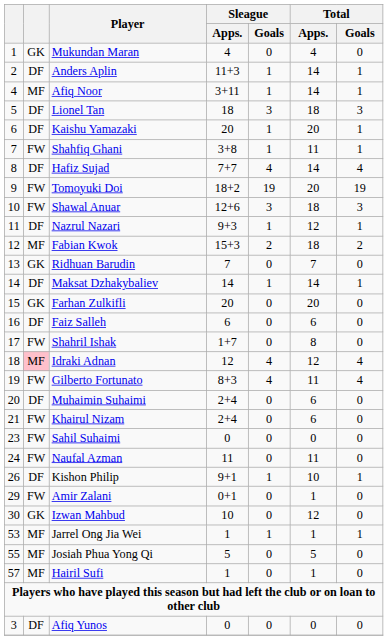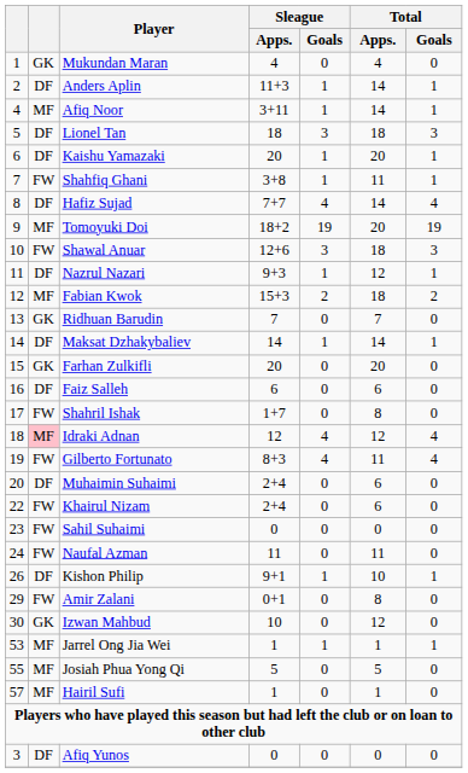 <table class="wikitable" style="text-align:center; font-size:100%; width:80%;">
 <tr>
 <th rowspan=2></th>
 <th rowspan=2></th>
 <th rowspan=2 width="200">Player</th>
 <th colspan=2 width="105">Sleague</th>
 <th colspan=2 width="130">Total</th>
 </tr>
 <tr>
 <th>Apps.</th>
 <th>Goals</th>
 <th>Apps.</th>
 <th>Goals</th>
 </tr>
 <tr>
 <td>1</td>
 <td>GK</td>
 <td align="left"> <a href='#'>Mukundan Maran</a></td>
 <td>4</td>
 <td>0</td>
 <td>4</td>
 <td>0</td>
 </tr>
 <tr>
 <td>2</td>
 <td>DF</td>
 <td align="left"> <a href='#'>Anders Aplin</a></td>
 <td>11+3</td>
 <td>1</td>
 <td>14</td>
 <td>1</td>
 </tr>
 <tr>
 <td>4</td>
 <td>MF</td>
 <td align="left"> <a href='#'>Afiq Noor</a></td>
 <td>3+11</td>
 <td>1</td>
 <td>14</td>
 <td>1</td>
 </tr>
 <tr>
 <td>5</td>
 <td>DF</td>
 <td align="left"> <a href='#'>Lionel Tan</a></td>
 <td>18</td>
 <td>3</td>
 <td>18</td>
 <td>3</td>
 </tr>
 <tr>
 <td>6</td>
 <td>DF</td>
 <td align="left"> <a href='#'>Kaishu Yamazaki</a></td>
 <td>20</td>
 <td>1</td>
 <td>20</td>
 <td>1</td>
 </tr>
 <tr>
 <td>7</td>
 <td>FW</td>
 <td align="left"> <a href='#'>Shahfiq Ghani</a></td>
 <td>3+8</td>
 <td>1</td>
 <td>11</td>
 <td>1</td>
 </tr>
 <tr>
 <td>8</td>
 <td>DF</td>
 <td align="left"> <a href='#'>Hafiz Sujad</a></td>
 <td>7+7</td>
 <td>4</td>
 <td>14</td>
 <td>4</td>
 </tr>
 <tr>
 <td>9</td>
-<td>FW</td>
+<td>MF</td>
 <td align="left"> <a href='#'>Tomoyuki Doi</a></td>
 <td>18+2</td>
 <td>19</td>
 <td>20</td>
 <td>19</td>
 </tr>
 <tr>
 <td>10</td>
 <td>FW</td>
 <td align="left"> <a href='#'>Shawal Anuar</a></td>
 <td>12+6</td>
 <td>3</td>
 <td>18</td>
 <td>3</td>
 </tr>
 <tr>
 <td>11</td>
 <td>DF</td>
 <td align="left"> <a href='#'>Nazrul Nazari</a></td>
 <td>9+3</td>
 <td>1</td>
 <td>12</td>
 <td>1</td>
 </tr>
 <tr>
 <td>12</td>
 <td>MF</td>
 <td align="left"> <a href='#'>Fabian Kwok</a></td>
 <td>15+3</td>
 <td>2</td>
 <td>18</td>
 <td>2</td>
 </tr>
 <tr>
 <td>13</td>
 <td>GK</td>
 <td align="left"> <a href='#'>Ridhuan Barudin</a></td>
 <td>7</td>
 <td>0</td>
 <td>7</td>
 <td>0</td>
 </tr>
 <tr>
 <td>14</td>
 <td>DF</td>
 <td align="left"> <a href='#'>Maksat Dzhakybaliev</a></td>
 <td>14</td>
 <td>1</td>
 <td>14</td>
 <td>1</td>
 </tr>
 <tr>
 <td>15</td>
 <td>GK</td>
 <td align="left"> <a href='#'>Farhan Zulkifli</a></td>
 <td>20</td>
 <td>0</td>
 <td>20</td>
 <td>0</td>
 </tr>
 <tr>
 <td>16</td>
 <td>DF</td>
 <td align="left"> <a href='#'>Faiz Salleh</a></td>
 <td>6</td>
 <td>0</td>
 <td>6</td>
 <td>0</td>
 </tr>
 <tr>
 <td>17</td>
 <td>FW</td>
 <td align="left"> <a href='#'>Shahril Ishak</a></td>
 <td>1+7</td>
 <td>0</td>
 <td>8</td>
 <td>0</td>
 </tr>
 <tr>
 <td>18</td>
 <td style="background: pink;">MF</td>
 <td align="left"> <a href='#'>Idraki Adnan</a></td>
 <td>12</td>
 <td>4</td>
 <td>12</td>
 <td>4</td>
 </tr>
 <tr>
 <td>19</td>
 <td>FW</td>
 <td align="left"> <a href='#'>Gilberto Fortunato</a></td>
 <td>8+3</td>
 <td>4</td>
 <td>11</td>
 <td>4</td>
 </tr>
 <tr>
 <td>20</td>
 <td>DF</td>
 <td align="left"> <a href='#'>Muhaimin Suhaimi</a></td>
 <td>2+4</td>
 <td>0</td>
 <td>6</td>
 <td>0</td>
 </tr>
 <tr>
-<td>21</td>
+<td>22</td>
 <td>FW</td>
 <td align="left"> <a href='#'>Khairul Nizam</a></td>
 <td>2+4</td>
 <td>0</td>
 <td>6</td>
 <td>0</td>
 </tr>
 <tr>
 <td>23</td>
 <td>FW</td>
 <td align="left"> <a href='#'>Sahil Suhaimi</a></td>
 <td>0</td>
 <td>0</td>
 <td>0</td>
 <td>0</td>
 </tr>
 <tr>
 <td>24</td>
 <td>FW</td>
 <td align="left"> <a href='#'>Naufal Azman</a></td>
 <td>11</td>
 <td>0</td>
 <td>11</td>
 <td>0</td>
 </tr>
 <tr>
 <td>26</td>
 <td>DF</td>
 <td align="left"> Kishon Philip</td>
 <td>9+1</td>
 <td>1</td>
 <td>10</td>
 <td>1</td>
 </tr>
 <tr>
 <td>29</td>
 <td>FW</td>
 <td align="left"> <a href='#'>Amir Zalani</a></td>
 <td>0+1</td>
 <td>0</td>
-<td>1</td>
+<td>8</td>
 <td>0</td>
 </tr>
 <tr>
 <td>30</td>
 <td>GK</td>
 <td align="left"> <a href='#'>Izwan Mahbud</a></td>
 <td>10</td>
 <td>0</td>
 <td>12</td>
 <td>0</td>
 </tr>
 <tr>
 <td>53</td>
 <td>MF</td>
 <td align="left"> Jarrel Ong Jia Wei</td>
 <td>1</td>
 <td>1</td>
 <td>1</td>
 <td>1</td>
 </tr>
 <tr>
 <td>55</td>
 <td>MF</td>
 <td align="left"> Josiah Phua Yong Qi</td>
 <td>5</td>
 <td>0</td>
 <td>5</td>
 <td>0</td>
 </tr>
 <tr>
 <td>57</td>
 <td>MF</td>
 <td align="left"> <a href='#'>Hairil Sufi</a></td>
 <td>1</td>
 <td>0</td>
 <td>1</td>
 <td>0</td>
 </tr>
 <tr>
 <td colspan="17"><strong>Players who have played this season but had left the club or on loan to other club</strong></td>
 </tr>
 <tr>
 <td>3</td>
 <td>DF</td>
 <td align="left"> <a href='#'>Afiq Yunos</a></td>
 <td>0</td>
 <td>0</td>
 <td>0</td>
 <td>0</td>
 </tr>
 <tr>
 </tr>
 </table>
